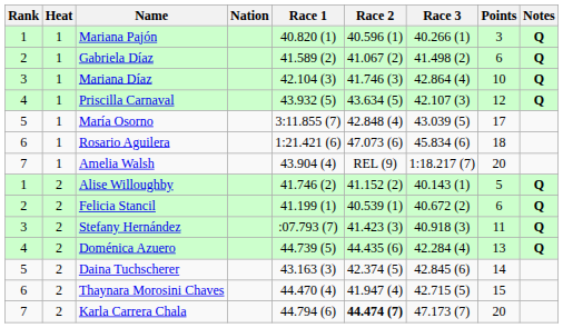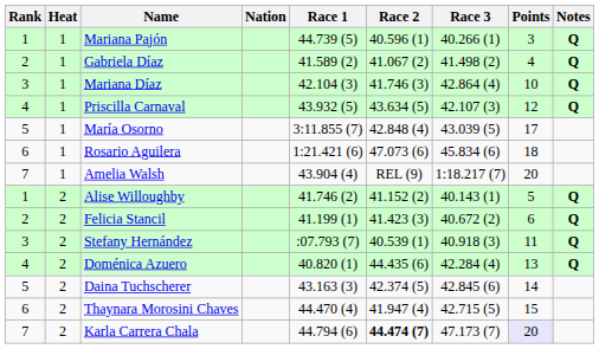 <table class="wikitable sortable" style="text-align:center">
 <tr>
 <th>Rank</th>
 <th>Heat</th>
 <th>Name</th>
 <th>Nation</th>
 <th>Race 1</th>
 <th>Race 2</th>
 <th>Race 3</th>
 <th>Points</th>
 <th>Notes</th>
 </tr>
 <tr bgcolor=ccffcc>
 <td>1</td>
 <td>1</td>
 <td align=left><a href='#'>Mariana Pajón</a></td>
 <td align=left></td>
-<td>40.820 (1)</td>
+<td>44.739 (5)</td>
 <td>40.596 (1)</td>
 <td>40.266 (1)</td>
 <td>3</td>
 <td><strong>Q</strong></td>
 </tr>
 <tr bgcolor=ccffcc>
 <td>2</td>
 <td>1</td>
 <td align=left><a href='#'>Gabriela Díaz</a></td>
 <td align=left></td>
 <td>41.589 (2)</td>
 <td>41.067 (2)</td>
 <td>41.498 (2)</td>
-<td>6</td>
+<td>4</td>
 <td><strong>Q</strong></td>
 </tr>
 <tr bgcolor=ccffcc>
 <td>3</td>
 <td>1</td>
 <td align=left><a href='#'>Mariana Díaz</a></td>
 <td align=left></td>
 <td>42.104 (3)</td>
 <td>41.746 (3)</td>
 <td>42.864 (4)</td>
 <td>10</td>
 <td><strong>Q</strong></td>
 </tr>
 <tr bgcolor=ccffcc>
 <td>4</td>
 <td>1</td>
 <td align=left><a href='#'>Priscilla Carnaval</a></td>
 <td align=left></td>
 <td>43.932 (5)</td>
 <td>43.634 (5)</td>
 <td>42.107 (3)</td>
 <td>12</td>
 <td><strong>Q</strong></td>
 </tr>
 <tr>
 <td>5</td>
 <td>1</td>
 <td align=left><a href='#'>María Osorno</a></td>
 <td align=left></td>
 <td>3:11.855 (7)</td>
 <td>42.848 (4)</td>
 <td>43.039 (5)</td>
 <td>17</td>
 <td></td>
 </tr>
 <tr>
 <td>6</td>
 <td>1</td>
 <td align=left><a href='#'>Rosario Aguilera</a></td>
 <td align=left></td>
 <td>1:21.421 (6)</td>
 <td>47.073 (6)</td>
 <td>45.834 (6)</td>
 <td>18</td>
 <td></td>
 </tr>
 <tr>
 <td>7</td>
 <td>1</td>
 <td align=left><a href='#'>Amelia Walsh</a></td>
 <td align=left></td>
 <td>43.904 (4)</td>
 <td>REL (9)</td>
 <td>1:18.217 (7)</td>
 <td>20</td>
 <td></td>
 </tr>
 <tr bgcolor=ccffcc>
 <td>1</td>
 <td>2</td>
 <td align=left><a href='#'>Alise Willoughby</a></td>
 <td align=left></td>
 <td>41.746 (2)</td>
 <td>41.152 (2)</td>
 <td>40.143 (1)</td>
 <td>5</td>
 <td><strong>Q</strong></td>
 </tr>
 <tr bgcolor=ccffcc>
 <td>2</td>
 <td>2</td>
 <td align=left><a href='#'>Felicia Stancil</a></td>
 <td align=left></td>
 <td>41.199 (1)</td>
-<td>40.539 (1)</td>
+<td>41.423 (3)</td>
 <td>40.672 (2)</td>
 <td>6</td>
 <td><strong>Q</strong></td>
 </tr>
 <tr bgcolor=ccffcc>
 <td>3</td>
 <td>2</td>
 <td align=left><a href='#'>Stefany Hernández</a></td>
 <td align=left></td>
 <td>:07.793 (7)</td>
-<td>41.423 (3)</td>
+<td>40.539 (1)</td>
 <td>40.918 (3)</td>
 <td>11</td>
 <td><strong>Q</strong></td>
 </tr>
 <tr bgcolor=ccffcc>
 <td>4</td>
 <td>2</td>
 <td align=left><a href='#'>Doménica Azuero</a></td>
 <td align=left></td>
-<td>44.739 (5)</td>
+<td>40.820 (1)</td>
 <td>44.435 (6)</td>
 <td>42.284 (4)</td>
 <td>13</td>
 <td><strong>Q</strong></td>
 </tr>
 <tr>
 <td>5</td>
 <td>2</td>
 <td align=left><a href='#'>Daina Tuchscherer</a></td>
 <td align=left></td>
 <td>43.163 (3)</td>
 <td>42.374 (5)</td>
 <td>42.845 (6)</td>
 <td>14</td>
 <td></td>
 </tr>
 <tr>
 <td>6</td>
 <td>2</td>
 <td align=left><a href='#'>Thaynara Morosini Chaves</a></td>
 <td align=left></td>
 <td>44.470 (4)</td>
 <td>41.947 (4)</td>
 <td>42.715 (5)</td>
 <td>15</td>
 <td></td>
 </tr>
 <tr>
 <td>7</td>
 <td>2</td>
 <td align=left><a href='#'>Karla Carrera Chala</a></td>
 <td align=left></td>
 <td>44.794 (6)</td>
 <td><strong>44.474 (7)</strong></td>
 <td>47.173 (7)</td>
-<td>20</td>
+<td style="background: lavender;">20</td>
 <td></td>
 </tr>
 </table>
